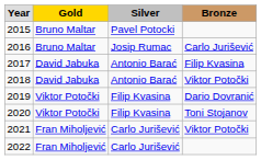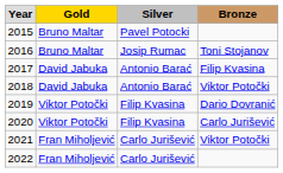 <table class="wikitable sortable" style="font-size:95%">
 <tr style="text-align:center; background:#e4e4e4; font-weight:bold;">
 <td style="background:#ddd; ">Year</td>
 <td style="background:gold; ">Gold</td>
 <td style="background:silver; ">Silver</td>
 <td style="background:#c96; ">Bronze</td>
 </tr>
 <tr>
 <td>2015</td>
 <td><a href='#'>Bruno Maltar</a></td>
 <td><a href='#'>Pavel Potocki</a></td>
 <td></td>
 </tr>
 <tr>
 <td>2016</td>
 <td><a href='#'>Bruno Maltar</a></td>
 <td><a href='#'>Josip Rumac</a></td>
-<td><a href='#'>Carlo Jurišević</a></td>
+<td><a href='#'>Toni Stojanov</a></td>
 </tr>
 <tr>
 <td>2017</td>
 <td><a href='#'>David Jabuka</a></td>
 <td><a href='#'>Antonio Barać</a></td>
 <td><a href='#'>Filip Kvasina</a></td>
 </tr>
 <tr>
 <td>2018</td>
 <td><a href='#'>David Jabuka</a></td>
 <td><a href='#'>Antonio Barać</a></td>
 <td><a href='#'>Viktor Potočki</a></td>
 </tr>
 <tr>
 <td>2019</td>
 <td><a href='#'>Viktor Potočki</a></td>
 <td><a href='#'>Filip Kvasina</a></td>
 <td><a href='#'>Dario Dovranić</a></td>
 </tr>
 <tr>
 <td>2020</td>
 <td><a href='#'>Viktor Potočki</a></td>
 <td><a href='#'>Filip Kvasina</a></td>
-<td><a href='#'>Toni Stojanov</a></td>
+<td><a href='#'>Carlo Jurišević</a></td>
 </tr>
 <tr>
 <td>2021</td>
 <td><a href='#'>Fran Miholjević</a></td>
 <td><a href='#'>Carlo Jurišević</a></td>
 <td><a href='#'>Viktor Potočki</a></td>
 </tr>
 <tr>
 <td>2022</td>
 <td><a href='#'>Fran Miholjević</a></td>
 <td><a href='#'>Carlo Jurišević</a></td>
 <td></td>
 </tr>
 </table>
